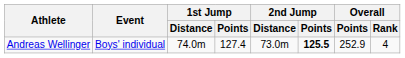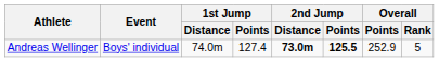 <table class="wikitable">
 <tr>
 <th rowspan="2">Athlete</th>
 <th rowspan="2">Event</th>
 <th colspan="2">1st Jump</th>
 <th colspan="2">2nd Jump</th>
 <th colspan="2">Overall</th>
 </tr>
 <tr>
 <th>Distance</th>
 <th>Points</th>
 <th>Distance</th>
 <th>Points</th>
 <th>Points</th>
 <th>Rank</th>
 </tr>
 <tr>
 <td><a href='#'>Andreas Wellinger</a></td>
 <td><a href='#'>Boys' individual</a></td>
 <td align="center">74.0m</td>
 <td align="center">127.4</td>
-<td align="center">73.0m</td>
+<td align="center"><strong>73.0m</strong></td>
 <td align="center"><strong>125.5</strong></td>
 <td align="center">252.9</td>
-<td align="center">4</td>
+<td align="center">5</td>
 </tr>
 </table>
